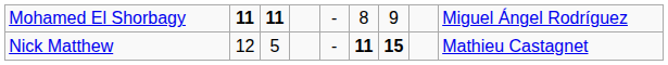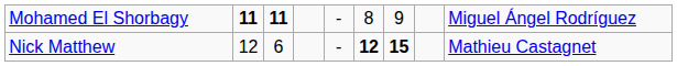 <table class="wikitable">
 <tr>
 <td width=200> <a href='#'>Mohamed El Shorbagy</a></td>
 <td style="width:20px; text-align:center;"><strong>11</strong></td>
 <td style="width:20px; text-align:center;"><strong>11</strong></td>
 <td style="width:20px; text-align:center;"></td>
 <td style="width:20px; text-align:center;">-</td>
 <td style="width:20px; text-align:center;">8</td>
 <td style="width:20px; text-align:center;">9</td>
 <td style="width:20px; text-align:center;"></td>
 <td width=200> <a href='#'>Miguel Ángel Rodríguez</a></td>
 </tr>
 <tr>
 <td> <a href='#'>Nick Matthew</a></td>
 <td style="text-align:center;">12</td>
-<td style="text-align:center;">5</td>
+<td style="text-align:center;">6</td>
 <td style="text-align:center;"></td>
 <td style="text-align:center;">-</td>
-<td style="text-align:center;"><strong>11</strong></td>
+<td style="text-align:center;"><strong>12</strong></td>
 <td style="text-align:center;"><strong>15</strong></td>
 <td style="text-align:center;"></td>
 <td> <a href='#'>Mathieu Castagnet</a></td>
 </tr>
 </table>
